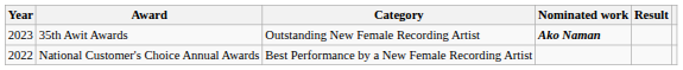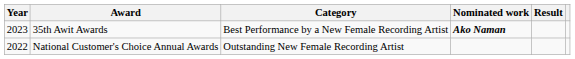 <table class="wikitable">
 <tr>
 <th>Year</th>
 <th>Award</th>
 <th>Category</th>
 <th>Nominated work</th>
 <th>Result</th>
 <th></th>
 </tr>
 <tr>
 <td>2023</td>
 <td>35th Awit Awards</td>
-<td>Outstanding New Female Recording Artist</td>
+<td>Best Performance by a New Female Recording Artist</td>
 <td><strong><em>Ako Naman</em></strong></td>
 <td></td>
 <td></td>
 </tr>
 <tr>
 <td>2022</td>
 <td>National Customer's Choice Annual Awards</td>
-<td>Best Performance by a New Female Recording Artist</td>
+<td>Outstanding New Female Recording Artist</td>
 <td></td>
 <td></td>
 <td></td>
 </tr>
 </table>
